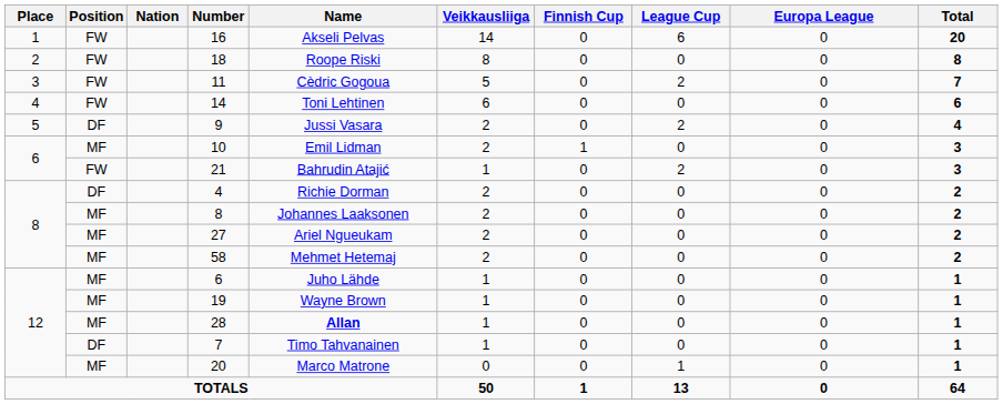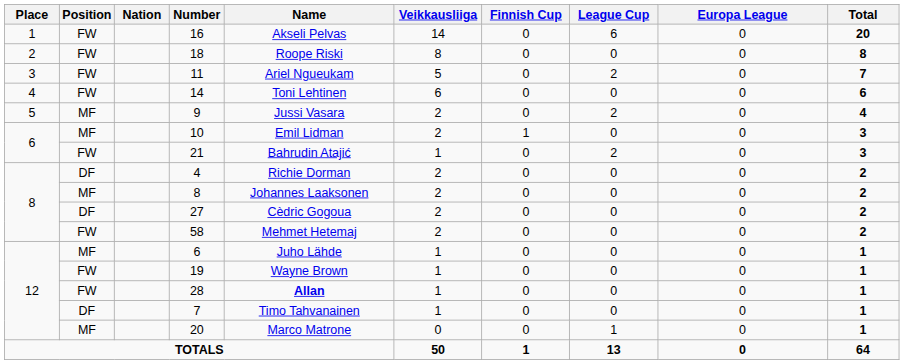 <table class="wikitable" style="font-size: 95%; text-align: center;">
 <tr>
 <th width=60>Place</th>
 <th width=60>Position</th>
 <th width=60>Nation</th>
 <th width=60>Number</th>
 <th width=200>Name</th>
 <th width=100><a href='#'>Veikkausliiga</a></th>
 <th width=100><a href='#'>Finnish Cup</a></th>
 <th width=100><a href='#'>League Cup</a></th>
 <th width=200><a href='#'>Europa League</a></th>
 <th width=80>Total</th>
 </tr>
 <tr>
 <td>1</td>
 <td>FW</td>
 <td></td>
 <td>16</td>
 <td><a href='#'>Akseli Pelvas</a></td>
 <td>14</td>
 <td>0</td>
 <td>6</td>
 <td>0</td>
 <td><strong>20</strong></td>
 </tr>
 <tr>
 <td>2</td>
 <td>FW</td>
 <td></td>
 <td>18</td>
 <td><a href='#'>Roope Riski</a></td>
 <td>8</td>
 <td>0</td>
 <td>0</td>
 <td>0</td>
 <td><strong>8</strong></td>
 </tr>
 <tr>
 <td>3</td>
 <td>FW</td>
 <td></td>
 <td>11</td>
-<td><a href='#'>Cèdric Gogoua</a></td>
+<td><a href='#'>Ariel Ngueukam</a></td>
 <td>5</td>
 <td>0</td>
 <td>2</td>
 <td>0</td>
 <td><strong>7</strong></td>
 </tr>
 <tr>
 <td>4</td>
 <td>FW</td>
 <td></td>
 <td>14</td>
 <td><a href='#'>Toni Lehtinen</a></td>
 <td>6</td>
 <td>0</td>
 <td>0</td>
 <td>0</td>
 <td><strong>6</strong></td>
 </tr>
 <tr>
 <td>5</td>
-<td>DF</td>
+<td>MF</td>
 <td></td>
 <td>9</td>
 <td><a href='#'>Jussi Vasara</a></td>
 <td>2</td>
 <td>0</td>
 <td>2</td>
 <td>0</td>
 <td><strong>4</strong></td>
 </tr>
 <tr>
 <td rowspan="2">6</td>
 <td>MF</td>
 <td></td>
 <td>10</td>
 <td><a href='#'>Emil Lidman</a></td>
 <td>2</td>
 <td>1</td>
 <td>0</td>
 <td>0</td>
 <td><strong>3</strong></td>
 </tr>
 <tr>
 <td>FW</td>
 <td></td>
 <td>21</td>
 <td><a href='#'>Bahrudin Atajić</a></td>
 <td>1</td>
 <td>0</td>
 <td>2</td>
 <td>0</td>
 <td><strong>3</strong></td>
 </tr>
 <tr>
 <td rowspan="4">8</td>
 <td>DF</td>
 <td></td>
 <td>4</td>
 <td><a href='#'>Richie Dorman</a></td>
 <td>2</td>
 <td>0</td>
 <td>0</td>
 <td>0</td>
 <td><strong>2</strong></td>
 </tr>
 <tr>
 <td>MF</td>
 <td></td>
 <td>8</td>
 <td><a href='#'>Johannes Laaksonen</a></td>
 <td>2</td>
 <td>0</td>
 <td>0</td>
 <td>0</td>
 <td><strong>2</strong></td>
 </tr>
 <tr>
-<td>MF</td>
+<td>DF</td>
 <td></td>
 <td>27</td>
-<td><a href='#'>Ariel Ngueukam</a></td>
+<td><a href='#'>Cèdric Gogoua</a></td>
 <td>2</td>
 <td>0</td>
 <td>0</td>
 <td>0</td>
 <td><strong>2</strong></td>
 </tr>
 <tr>
-<td>MF</td>
+<td>FW</td>
 <td></td>
 <td>58</td>
 <td><a href='#'>Mehmet Hetemaj</a></td>
 <td>2</td>
 <td>0</td>
 <td>0</td>
 <td>0</td>
 <td><strong>2</strong></td>
 </tr>
 <tr>
 <td rowspan="5">12</td>
 <td>MF</td>
 <td></td>
 <td>6</td>
 <td><a href='#'>Juho Lähde</a></td>
 <td>1</td>
 <td>0</td>
 <td>0</td>
 <td>0</td>
 <td><strong>1</strong></td>
 </tr>
 <tr>
-<td>MF</td>
+<td>FW</td>
 <td></td>
 <td>19</td>
 <td><a href='#'>Wayne Brown</a></td>
 <td>1</td>
 <td>0</td>
 <td>0</td>
 <td>0</td>
 <td><strong>1</strong></td>
 </tr>
 <tr>
-<td>MF</td>
+<td>FW</td>
 <td></td>
 <td>28</td>
 <td><strong><a href='#'>Allan</a></strong></td>
 <td>1</td>
 <td>0</td>
 <td>0</td>
 <td>0</td>
 <td><strong>1</strong></td>
 </tr>
 <tr>
 <td>DF</td>
 <td></td>
 <td>7</td>
 <td><a href='#'>Timo Tahvanainen</a></td>
 <td>1</td>
 <td>0</td>
 <td>0</td>
 <td>0</td>
 <td><strong>1</strong></td>
 </tr>
 <tr>
 <td>MF</td>
 <td></td>
 <td>20</td>
 <td><a href='#'>Marco Matrone</a></td>
 <td>0</td>
 <td>0</td>
 <td>1</td>
 <td>0</td>
 <td><strong>1</strong></td>
 </tr>
 <tr>
 <td colspan="5"><strong>TOTALS</strong></td>
 <td><strong>50</strong></td>
 <td><strong>1</strong></td>
 <td><strong>13</strong></td>
 <td><strong>0</strong></td>
 <td><strong>64</strong></td>
 </tr>
 </table>
